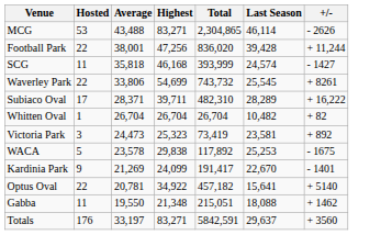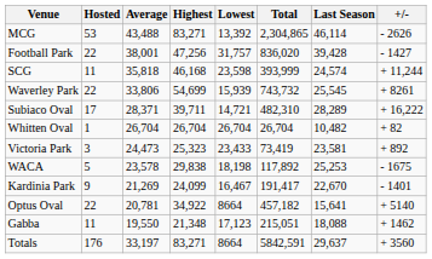 <table class="wikitable sortable">
 <tr>
 <th>Venue</th>
 <th>Hosted</th>
 <th>Average</th>
 <th>Highest</th>
+<th>Lowest</th>
 <th>Total</th>
 <th>Last Season</th>
 <th>+/-</th>
 </tr>
 <tr>
 <td>MCG</td>
 <td>53</td>
 <td>43,488</td>
 <td>83,271</td>
+<td>13,392</td>
 <td>2,304,865</td>
 <td>46,114</td>
 <td>- 2626</td>
 </tr>
 <tr>
 <td>Football Park</td>
 <td>22</td>
 <td>38,001</td>
 <td>47,256</td>
+<td>31,757</td>
 <td>836,020</td>
 <td>39,428</td>
-<td>+ 11,244</td>
+<td>- 1427</td>
 </tr>
 <tr>
 <td>SCG</td>
 <td>11</td>
 <td>35,818</td>
 <td>46,168</td>
+<td>23,598</td>
 <td>393,999</td>
 <td>24,574</td>
-<td>- 1427</td>
+<td>+ 11,244</td>
 </tr>
 <tr>
 <td>Waverley Park</td>
 <td>22</td>
 <td>33,806</td>
 <td>54,699</td>
+<td>15,939</td>
 <td>743,732</td>
 <td>25,545</td>
 <td>+ 8261</td>
 </tr>
 <tr>
 <td>Subiaco Oval</td>
 <td>17</td>
 <td>28,371</td>
 <td>39,711</td>
+<td>14,721</td>
 <td>482,310</td>
 <td>28,289</td>
 <td>+ 16,222</td>
 </tr>
 <tr>
 <td>Whitten Oval</td>
 <td>1</td>
+<td>26,704</td>
 <td>26,704</td>
 <td>26,704</td>
 <td>26,704</td>
 <td>10,482</td>
 <td>+ 82</td>
 </tr>
 <tr>
 <td>Victoria Park</td>
 <td>3</td>
 <td>24,473</td>
 <td>25,323</td>
+<td>23,433</td>
 <td>73,419</td>
 <td>23,581</td>
 <td>+ 892</td>
 </tr>
 <tr>
 <td>WACA</td>
 <td>5</td>
 <td>23,578</td>
 <td>29,838</td>
+<td>18,198</td>
 <td>117,892</td>
 <td>25,253</td>
 <td>- 1675</td>
 </tr>
 <tr>
 <td>Kardinia Park</td>
 <td>9</td>
 <td>21,269</td>
 <td>24,099</td>
+<td>16,467</td>
 <td>191,417</td>
 <td>22,670</td>
 <td>- 1401</td>
 </tr>
 <tr>
 <td>Optus Oval</td>
 <td>22</td>
 <td>20,781</td>
 <td>34,922</td>
+<td>8664</td>
 <td>457,182</td>
 <td>15,641</td>
 <td>+ 5140</td>
 </tr>
 <tr>
 <td>Gabba</td>
 <td>11</td>
 <td>19,550</td>
 <td>21,348</td>
+<td>17,123</td>
 <td>215,051</td>
 <td>18,088</td>
 <td>+ 1462</td>
 </tr>
 <tr>
 <td>Totals</td>
 <td>176</td>
 <td>33,197</td>
 <td>83,271</td>
+<td>8664</td>
 <td>5842,591</td>
 <td>29,637</td>
 <td>+ 3560</td>
 </tr>
 </table>
